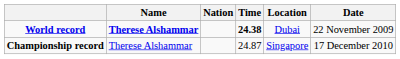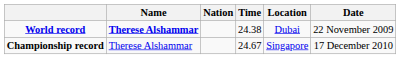 <table class=wikitable style=text-align:center>
 <tr>
 <th></th>
 <th>Name</th>
 <th>Nation</th>
 <th>Time</th>
 <th>Location</th>
 <th>Date</th>
 </tr>
 <tr>
 <td><strong><a href='#'>World record</a></strong></td>
 <td align=left><strong><a href='#'>Therese Alshammar</a></strong></td>
 <td align=left></td>
-<td align=left><strong>24.38</strong></td>
+<td align=left>24.38</td>
 <td><a href='#'>Dubai</a></td>
 <td>22 November 2009</td>
 </tr>
 <tr>
 <td><strong>Championship record</strong></td>
 <td align=left><a href='#'>Therese Alshammar</a></td>
 <td align=left></td>
-<td align=left>24.87</td>
+<td align=left>24.67</td>
 <td><a href='#'>Singapore</a></td>
 <td>17 December 2010</td>
 </tr>
 </table>
